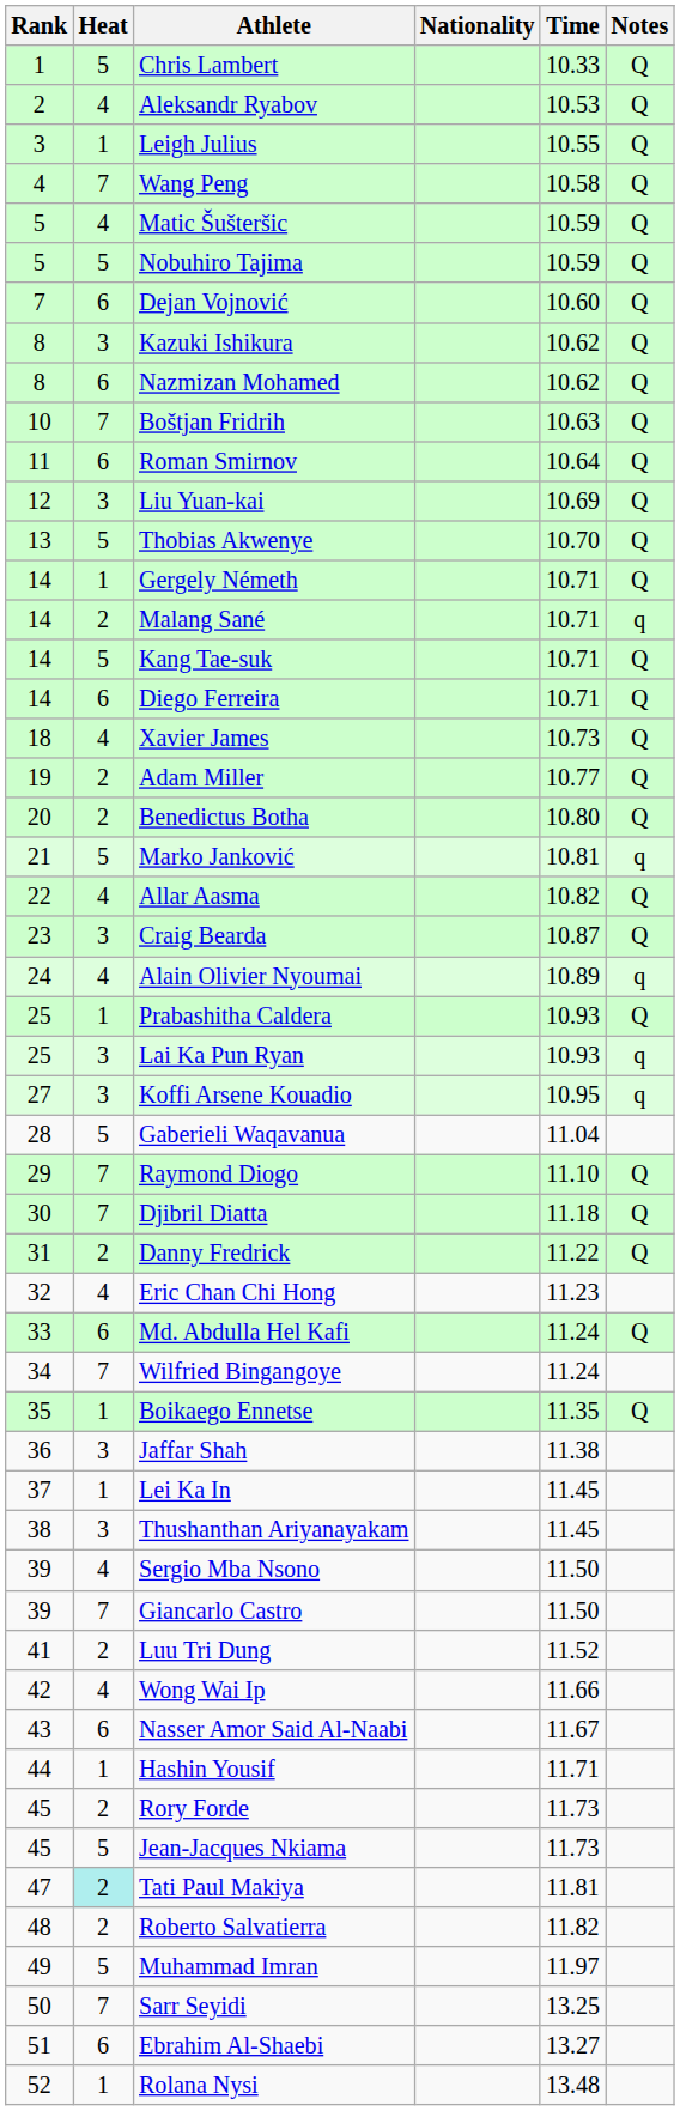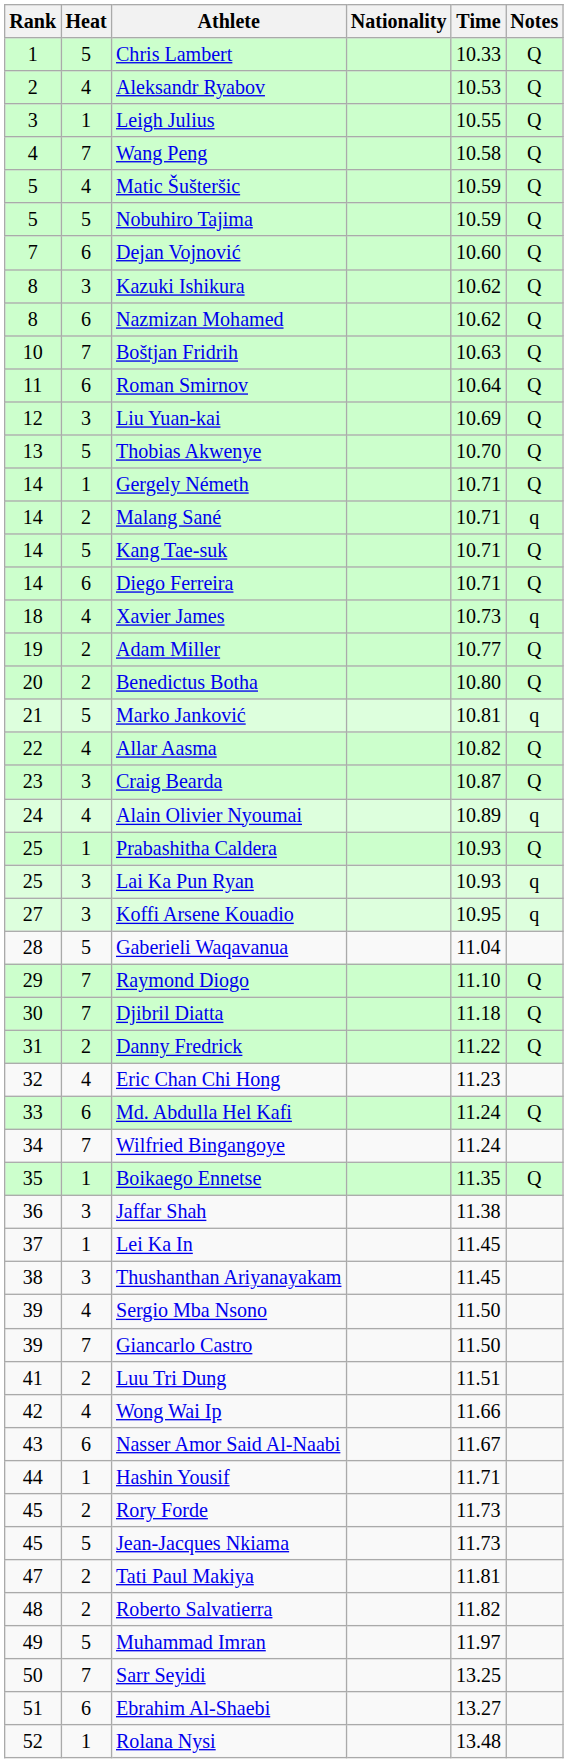 <table class="wikitable sortable" style="text-align:center;font-size:95%">
 <tr>
 <th>Rank</th>
 <th>Heat</th>
 <th>Athlete</th>
 <th>Nationality</th>
 <th>Time</th>
 <th>Notes</th>
 </tr>
 <tr bgcolor=ccffcc>
 <td>1</td>
 <td>5</td>
 <td align="left"><a href='#'>Chris Lambert</a></td>
 <td align=left></td>
 <td>10.33</td>
 <td>Q</td>
 </tr>
 <tr bgcolor=ccffcc>
 <td>2</td>
 <td>4</td>
 <td align="left"><a href='#'>Aleksandr Ryabov</a></td>
 <td align=left></td>
 <td>10.53</td>
 <td>Q</td>
 </tr>
 <tr bgcolor=ccffcc>
 <td>3</td>
 <td>1</td>
 <td align="left"><a href='#'>Leigh Julius</a></td>
 <td align=left></td>
 <td>10.55</td>
 <td>Q</td>
 </tr>
 <tr bgcolor=ccffcc>
 <td>4</td>
 <td>7</td>
 <td align="left"><a href='#'>Wang Peng</a></td>
 <td align=left></td>
 <td>10.58</td>
 <td>Q</td>
 </tr>
 <tr bgcolor=ccffcc>
 <td>5</td>
 <td>4</td>
 <td align="left"><a href='#'>Matic Šušteršic</a></td>
 <td align=left></td>
 <td>10.59</td>
 <td>Q</td>
 </tr>
 <tr bgcolor=ccffcc>
 <td>5</td>
 <td>5</td>
 <td align="left"><a href='#'>Nobuhiro Tajima</a></td>
 <td align=left></td>
 <td>10.59</td>
 <td>Q</td>
 </tr>
 <tr bgcolor=ccffcc>
 <td>7</td>
 <td>6</td>
 <td align="left"><a href='#'>Dejan Vojnović</a></td>
 <td align=left></td>
 <td>10.60</td>
 <td>Q</td>
 </tr>
 <tr bgcolor=ccffcc>
 <td>8</td>
 <td>3</td>
 <td align="left"><a href='#'>Kazuki Ishikura</a></td>
 <td align=left></td>
 <td>10.62</td>
 <td>Q</td>
 </tr>
 <tr bgcolor=ccffcc>
 <td>8</td>
 <td>6</td>
 <td align="left"><a href='#'>Nazmizan Mohamed</a></td>
 <td align=left></td>
 <td>10.62</td>
 <td>Q</td>
 </tr>
 <tr bgcolor=ccffcc>
 <td>10</td>
 <td>7</td>
 <td align="left"><a href='#'>Boštjan Fridrih</a></td>
 <td align=left></td>
 <td>10.63</td>
 <td>Q</td>
 </tr>
 <tr bgcolor=ccffcc>
 <td>11</td>
 <td>6</td>
 <td align="left"><a href='#'>Roman Smirnov</a></td>
 <td align=left></td>
 <td>10.64</td>
 <td>Q</td>
 </tr>
 <tr bgcolor=ccffcc>
 <td>12</td>
 <td>3</td>
 <td align="left"><a href='#'>Liu Yuan-kai</a></td>
 <td align=left></td>
 <td>10.69</td>
 <td>Q</td>
 </tr>
 <tr bgcolor=ccffcc>
 <td>13</td>
 <td>5</td>
 <td align="left"><a href='#'>Thobias Akwenye</a></td>
 <td align=left></td>
 <td>10.70</td>
 <td>Q</td>
 </tr>
 <tr bgcolor=ccffcc>
 <td>14</td>
 <td>1</td>
 <td align="left"><a href='#'>Gergely Németh</a></td>
 <td align=left></td>
 <td>10.71</td>
 <td>Q</td>
 </tr>
 <tr bgcolor=ccffcc>
 <td>14</td>
 <td>2</td>
 <td align="left"><a href='#'>Malang Sané</a></td>
 <td align=left></td>
 <td>10.71</td>
 <td>q</td>
 </tr>
 <tr bgcolor=ccffcc>
 <td>14</td>
 <td>5</td>
 <td align="left"><a href='#'>Kang Tae-suk</a></td>
 <td align=left></td>
 <td>10.71</td>
 <td>Q</td>
 </tr>
 <tr bgcolor=ccffcc>
 <td>14</td>
 <td>6</td>
 <td align="left"><a href='#'>Diego Ferreira</a></td>
 <td align=left></td>
 <td>10.71</td>
 <td>Q</td>
 </tr>
 <tr bgcolor=ccffcc>
 <td>18</td>
 <td>4</td>
 <td align="left"><a href='#'>Xavier James</a></td>
 <td align=left></td>
 <td>10.73</td>
-<td>Q</td>
+<td>q</td>
 </tr>
 <tr bgcolor=ccffcc>
 <td>19</td>
 <td>2</td>
 <td align="left"><a href='#'>Adam Miller</a></td>
 <td align=left></td>
 <td>10.77</td>
 <td>Q</td>
 </tr>
 <tr bgcolor=ccffcc>
 <td>20</td>
 <td>2</td>
 <td align="left"><a href='#'>Benedictus Botha</a></td>
 <td align=left></td>
 <td>10.80</td>
 <td>Q</td>
 </tr>
 <tr bgcolor=ddffdd>
 <td>21</td>
 <td>5</td>
 <td align="left"><a href='#'>Marko Janković</a></td>
 <td align=left></td>
 <td>10.81</td>
 <td>q</td>
 </tr>
 <tr bgcolor=ccffcc>
 <td>22</td>
 <td>4</td>
 <td align="left"><a href='#'>Allar Aasma</a></td>
 <td align=left></td>
 <td>10.82</td>
 <td>Q</td>
 </tr>
 <tr bgcolor=ccffcc>
 <td>23</td>
 <td>3</td>
 <td align="left"><a href='#'>Craig Bearda</a></td>
 <td align=left></td>
 <td>10.87</td>
 <td>Q</td>
 </tr>
 <tr bgcolor=ddffdd>
 <td>24</td>
 <td>4</td>
 <td align="left"><a href='#'>Alain Olivier Nyoumai</a></td>
 <td align=left></td>
 <td>10.89</td>
 <td>q</td>
 </tr>
 <tr bgcolor=ccffcc>
 <td>25</td>
 <td>1</td>
 <td align="left"><a href='#'>Prabashitha Caldera</a></td>
 <td align=left></td>
 <td>10.93</td>
 <td>Q</td>
 </tr>
 <tr bgcolor=ddffdd>
 <td>25</td>
 <td>3</td>
 <td align="left"><a href='#'>Lai Ka Pun Ryan</a></td>
 <td align=left></td>
 <td>10.93</td>
 <td>q</td>
 </tr>
 <tr bgcolor=ddffdd>
 <td>27</td>
 <td>3</td>
 <td align="left"><a href='#'>Koffi Arsene Kouadio</a></td>
 <td align=left></td>
 <td>10.95</td>
 <td>q</td>
 </tr>
 <tr>
 <td>28</td>
 <td>5</td>
 <td align="left"><a href='#'>Gaberieli Waqavanua</a></td>
 <td align=left></td>
 <td>11.04</td>
 <td></td>
 </tr>
 <tr bgcolor=ccffcc>
 <td>29</td>
 <td>7</td>
 <td align="left"><a href='#'>Raymond Diogo</a></td>
 <td align=left></td>
 <td>11.10</td>
 <td>Q</td>
 </tr>
 <tr bgcolor=ccffcc>
 <td>30</td>
 <td>7</td>
 <td align="left"><a href='#'>Djibril Diatta</a></td>
 <td align=left></td>
 <td>11.18</td>
 <td>Q</td>
 </tr>
 <tr bgcolor=ccffcc>
 <td>31</td>
 <td>2</td>
 <td align="left"><a href='#'>Danny Fredrick</a></td>
 <td align=left></td>
 <td>11.22</td>
 <td>Q</td>
 </tr>
 <tr>
 <td>32</td>
 <td>4</td>
 <td align="left"><a href='#'>Eric Chan Chi Hong</a></td>
 <td align=left></td>
 <td>11.23</td>
 <td></td>
 </tr>
 <tr bgcolor=ccffcc>
 <td>33</td>
 <td>6</td>
 <td align="left"><a href='#'>Md. Abdulla Hel Kafi</a></td>
 <td align=left></td>
 <td>11.24</td>
 <td>Q</td>
 </tr>
 <tr>
 <td>34</td>
 <td>7</td>
 <td align="left"><a href='#'>Wilfried Bingangoye</a></td>
 <td align=left></td>
 <td>11.24</td>
 <td></td>
 </tr>
 <tr bgcolor=ccffcc>
 <td>35</td>
 <td>1</td>
 <td align="left"><a href='#'>Boikaego Ennetse</a></td>
 <td align=left></td>
 <td>11.35</td>
 <td>Q</td>
 </tr>
 <tr>
 <td>36</td>
 <td>3</td>
 <td align="left"><a href='#'>Jaffar Shah</a></td>
 <td align=left></td>
 <td>11.38</td>
 <td></td>
 </tr>
 <tr>
 <td>37</td>
 <td>1</td>
 <td align="left"><a href='#'>Lei Ka In</a></td>
 <td align=left></td>
 <td>11.45</td>
 <td></td>
 </tr>
 <tr>
 <td>38</td>
 <td>3</td>
 <td align="left"><a href='#'>Thushanthan Ariyanayakam</a></td>
 <td align=left></td>
 <td>11.45</td>
 <td></td>
 </tr>
 <tr>
 <td>39</td>
 <td>4</td>
 <td align="left"><a href='#'>Sergio Mba Nsono</a></td>
 <td align=left></td>
 <td>11.50</td>
 <td></td>
 </tr>
 <tr>
 <td>39</td>
 <td>7</td>
 <td align="left"><a href='#'>Giancarlo Castro</a></td>
 <td align=left></td>
 <td>11.50</td>
 <td></td>
 </tr>
 <tr>
 <td>41</td>
 <td>2</td>
 <td align="left"><a href='#'>Luu Tri Dung </a></td>
 <td align=left></td>
-<td>11.52</td>
+<td>11.51</td>
 <td></td>
 </tr>
 <tr>
 <td>42</td>
 <td>4</td>
 <td align="left"><a href='#'>Wong Wai Ip</a></td>
 <td align=left></td>
 <td>11.66</td>
 <td></td>
 </tr>
 <tr>
 <td>43</td>
 <td>6</td>
 <td align="left"><a href='#'>Nasser Amor Said Al-Naabi</a></td>
 <td align=left></td>
 <td>11.67</td>
 <td></td>
 </tr>
 <tr>
 <td>44</td>
 <td>1</td>
 <td align="left"><a href='#'>Hashin Yousif</a></td>
 <td align=left></td>
 <td>11.71</td>
 <td></td>
 </tr>
 <tr>
 <td>45</td>
 <td>2</td>
 <td align="left"><a href='#'>Rory Forde</a></td>
 <td align=left></td>
 <td>11.73</td>
 <td></td>
 </tr>
 <tr>
 <td>45</td>
 <td>5</td>
 <td align="left"><a href='#'>Jean-Jacques Nkiama</a></td>
 <td align=left></td>
 <td>11.73</td>
 <td></td>
 </tr>
 <tr>
 <td>47</td>
-<td style="background: paleturquoise;">2</td>
+<td>2</td>
 <td align="left"><a href='#'>Tati Paul Makiya</a></td>
 <td align=left></td>
 <td>11.81</td>
 <td></td>
 </tr>
 <tr>
 <td>48</td>
 <td>2</td>
 <td align="left"><a href='#'>Roberto Salvatierra</a></td>
 <td align=left></td>
 <td>11.82</td>
 <td></td>
 </tr>
 <tr>
 <td>49</td>
 <td>5</td>
 <td align="left"><a href='#'>Muhammad Imran</a></td>
 <td align=left></td>
 <td>11.97</td>
 <td></td>
 </tr>
 <tr>
 <td>50</td>
 <td>7</td>
 <td align="left"><a href='#'>Sarr Seyidi</a></td>
 <td align=left></td>
 <td>13.25</td>
 <td></td>
 </tr>
 <tr>
 <td>51</td>
 <td>6</td>
 <td align="left"><a href='#'>Ebrahim Al-Shaebi</a></td>
 <td align=left></td>
 <td>13.27</td>
 <td></td>
 </tr>
 <tr>
 <td>52</td>
 <td>1</td>
 <td align="left"><a href='#'>Rolana Nysi</a></td>
 <td align=left></td>
 <td>13.48</td>
 <td></td>
 </tr>
 </table>
